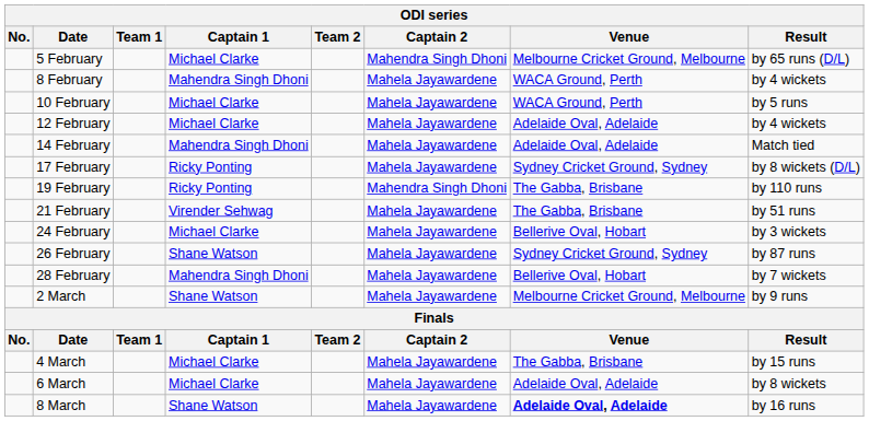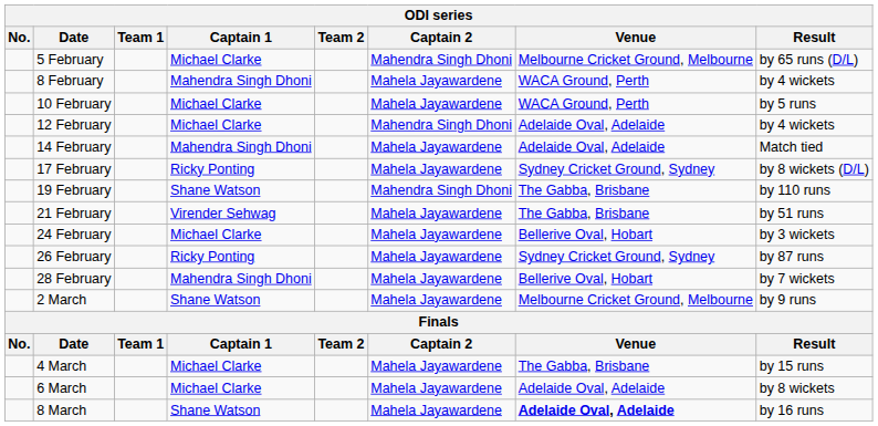 <table class="wikitable">
 <tr>
 <th colspan="8">ODI series</th>
 </tr>
 <tr>
 <th>No.</th>
 <th>Date</th>
 <th>Team 1</th>
 <th>Captain 1</th>
 <th>Team 2</th>
 <th>Captain 2</th>
 <th>Venue</th>
 <th>Result</th>
 </tr>
 <tr>
 <td></td>
 <td>5 February</td>
 <td></td>
 <td><a href='#'>Michael Clarke</a></td>
 <td></td>
 <td><a href='#'>Mahendra Singh Dhoni</a></td>
 <td><a href='#'>Melbourne Cricket Ground</a>, <a href='#'>Melbourne</a></td>
 <td> by 65 runs (<a href='#'>D/L</a>)</td>
 </tr>
 <tr>
 <td></td>
 <td>8 February</td>
 <td></td>
 <td><a href='#'>Mahendra Singh Dhoni</a></td>
 <td></td>
 <td><a href='#'>Mahela Jayawardene</a></td>
 <td><a href='#'>WACA Ground</a>, <a href='#'>Perth</a></td>
 <td> by 4 wickets</td>
 </tr>
 <tr>
 <td></td>
 <td>10 February</td>
 <td></td>
 <td><a href='#'>Michael Clarke</a></td>
 <td></td>
 <td><a href='#'>Mahela Jayawardene</a></td>
 <td><a href='#'>WACA Ground</a>, <a href='#'>Perth</a></td>
 <td> by 5 runs</td>
 </tr>
 <tr>
 <td></td>
 <td>12 February</td>
 <td></td>
 <td><a href='#'>Michael Clarke</a></td>
 <td></td>
-<td><a href='#'>Mahela Jayawardene</a></td>
+<td><a href='#'>Mahendra Singh Dhoni</a></td>
 <td><a href='#'>Adelaide Oval</a>, <a href='#'>Adelaide</a></td>
 <td> by 4 wickets</td>
 </tr>
 <tr>
 <td></td>
 <td>14 February</td>
 <td></td>
 <td><a href='#'>Mahendra Singh Dhoni</a></td>
 <td></td>
 <td><a href='#'>Mahela Jayawardene</a></td>
 <td><a href='#'>Adelaide Oval</a>, <a href='#'>Adelaide</a></td>
 <td>Match tied</td>
 </tr>
 <tr>
 <td></td>
 <td>17 February</td>
 <td></td>
 <td><a href='#'>Ricky Ponting</a></td>
 <td></td>
 <td><a href='#'>Mahela Jayawardene</a></td>
 <td><a href='#'>Sydney Cricket Ground</a>, <a href='#'>Sydney</a></td>
 <td> by 8 wickets (<a href='#'>D/L</a>)</td>
 </tr>
 <tr>
 <td></td>
 <td>19 February</td>
 <td></td>
-<td><a href='#'>Ricky Ponting</a></td>
+<td><a href='#'>Shane Watson</a></td>
 <td></td>
 <td><a href='#'>Mahendra Singh Dhoni</a></td>
 <td><a href='#'>The Gabba</a>, <a href='#'>Brisbane</a></td>
 <td> by 110 runs</td>
 </tr>
 <tr>
 <td></td>
 <td>21 February</td>
 <td></td>
 <td><a href='#'>Virender Sehwag</a></td>
 <td></td>
 <td><a href='#'>Mahela Jayawardene</a></td>
 <td><a href='#'>The Gabba</a>, <a href='#'>Brisbane</a></td>
 <td> by 51 runs</td>
 </tr>
 <tr>
 <td></td>
 <td>24 February</td>
 <td></td>
 <td><a href='#'>Michael Clarke</a></td>
 <td></td>
 <td><a href='#'>Mahela Jayawardene</a></td>
 <td><a href='#'>Bellerive Oval</a>, <a href='#'>Hobart</a></td>
 <td> by 3 wickets</td>
 </tr>
 <tr>
 <td></td>
 <td>26 February</td>
 <td></td>
-<td><a href='#'>Shane Watson</a></td>
+<td><a href='#'>Ricky Ponting</a></td>
 <td></td>
 <td><a href='#'>Mahela Jayawardene</a></td>
 <td><a href='#'>Sydney Cricket Ground</a>, <a href='#'>Sydney</a></td>
 <td> by 87 runs</td>
 </tr>
 <tr>
 <td></td>
 <td>28 February</td>
 <td></td>
 <td><a href='#'>Mahendra Singh Dhoni</a></td>
 <td></td>
 <td><a href='#'>Mahela Jayawardene</a></td>
 <td><a href='#'>Bellerive Oval</a>, <a href='#'>Hobart</a></td>
 <td> by 7 wickets</td>
 </tr>
 <tr>
 <td></td>
 <td>2 March</td>
 <td></td>
 <td><a href='#'>Shane Watson</a></td>
 <td></td>
 <td><a href='#'>Mahela Jayawardene</a></td>
 <td><a href='#'>Melbourne Cricket Ground</a>, <a href='#'>Melbourne</a></td>
 <td> by 9 runs</td>
 </tr>
 <tr>
 <th colspan="8">Finals</th>
 </tr>
 <tr>
 <th>No.</th>
 <th>Date</th>
 <th>Team 1</th>
 <th>Captain 1</th>
 <th>Team 2</th>
 <th>Captain 2</th>
 <th>Venue</th>
 <th>Result</th>
 </tr>
 <tr>
 <td></td>
 <td>4 March</td>
 <td></td>
 <td><a href='#'>Michael Clarke</a></td>
 <td></td>
 <td><a href='#'>Mahela Jayawardene</a></td>
 <td><a href='#'>The Gabba</a>, <a href='#'>Brisbane</a></td>
 <td> by 15 runs</td>
 </tr>
 <tr>
 <td></td>
 <td>6 March</td>
 <td></td>
 <td><a href='#'>Michael Clarke</a></td>
 <td></td>
 <td><a href='#'>Mahela Jayawardene</a></td>
 <td><a href='#'>Adelaide Oval</a>, <a href='#'>Adelaide</a></td>
 <td> by 8 wickets</td>
 </tr>
 <tr>
 <td></td>
 <td>8 March</td>
 <td></td>
 <td><a href='#'>Shane Watson</a></td>
 <td></td>
 <td><a href='#'>Mahela Jayawardene</a></td>
 <td><strong><a href='#'>Adelaide Oval</a>, <a href='#'>Adelaide</a></strong></td>
 <td> by 16 runs</td>
 </tr>
 </table>
